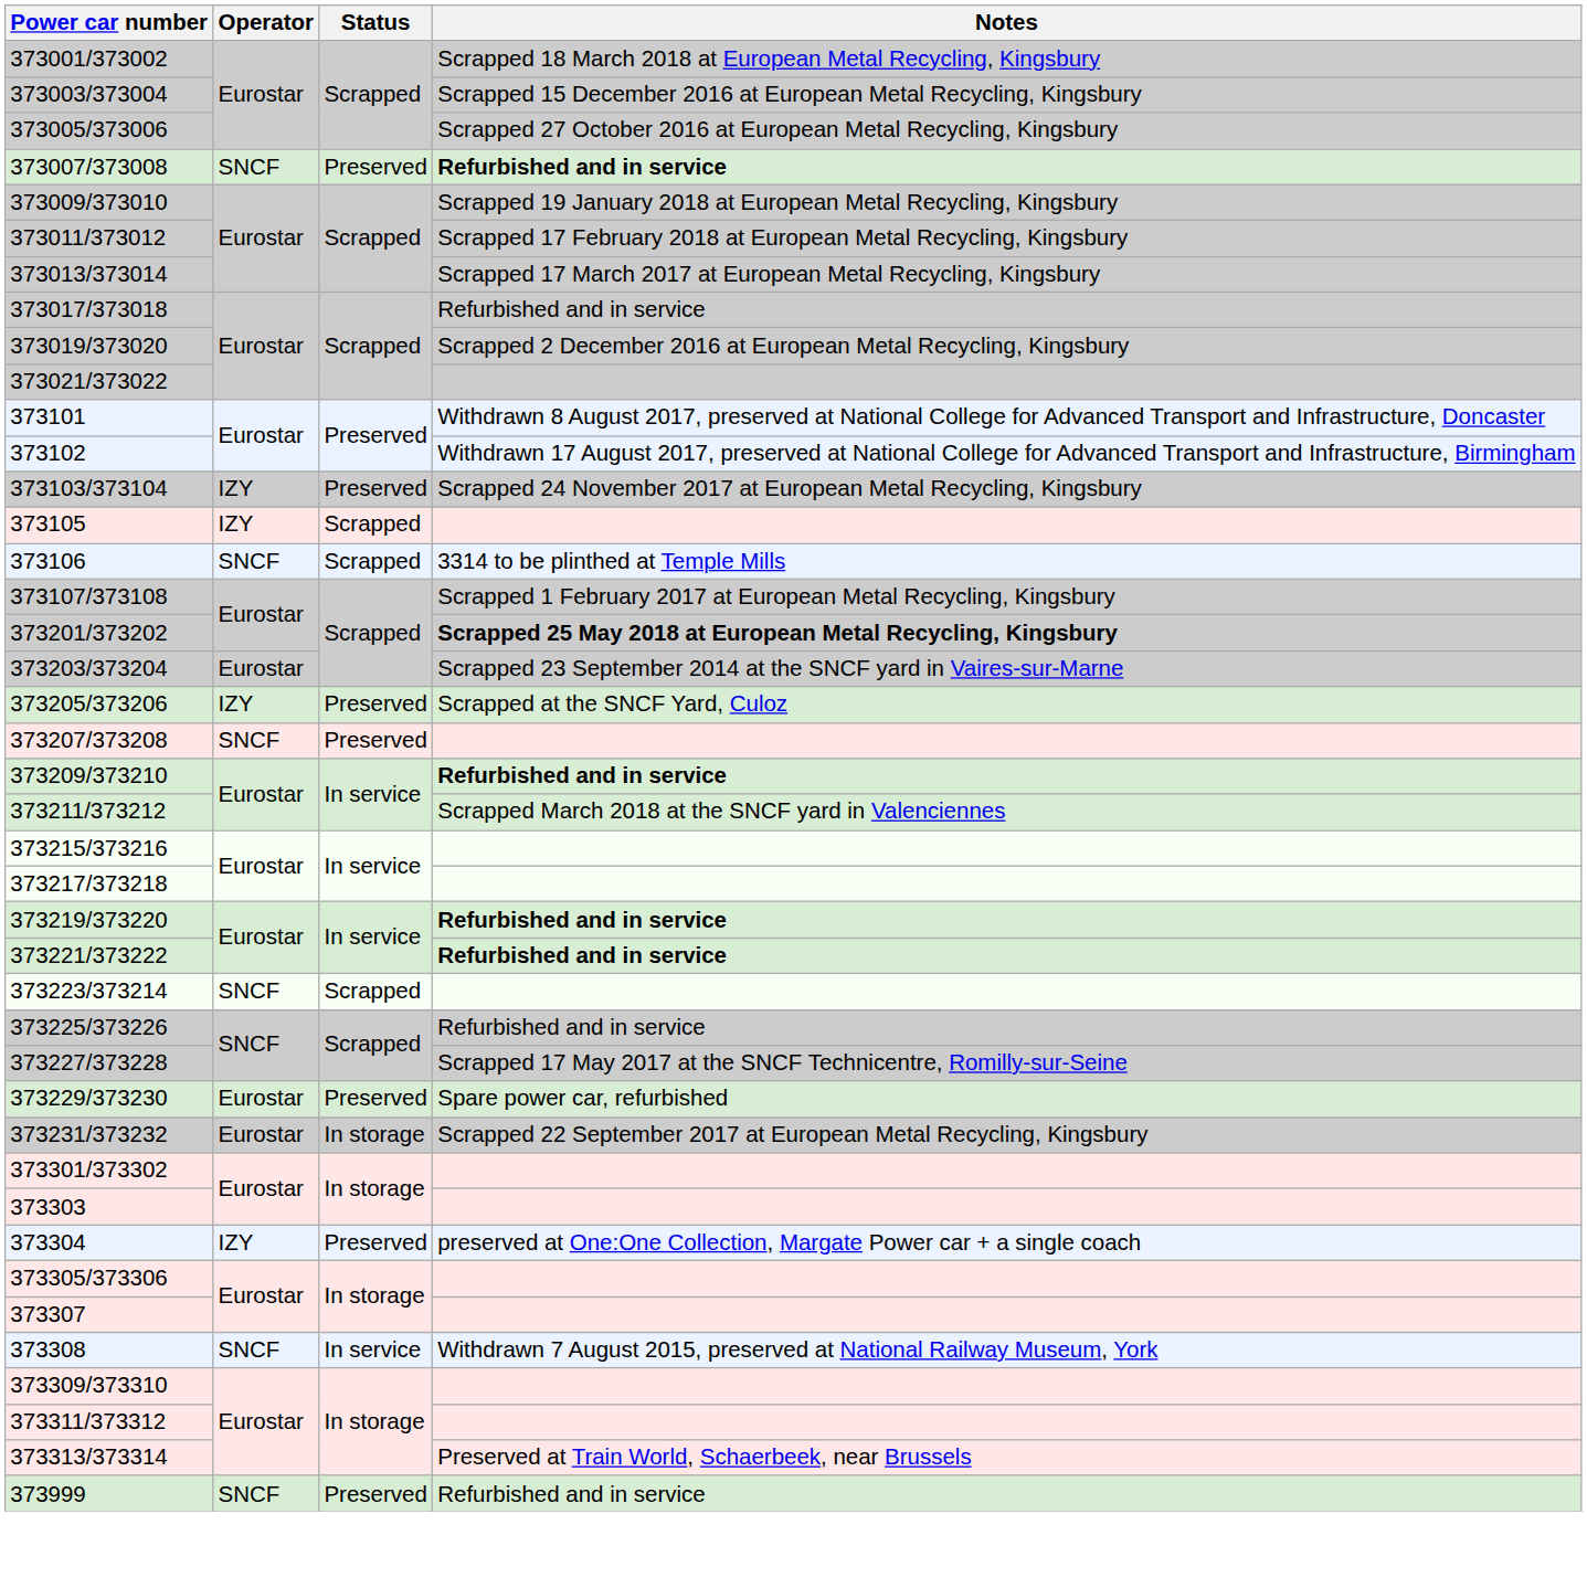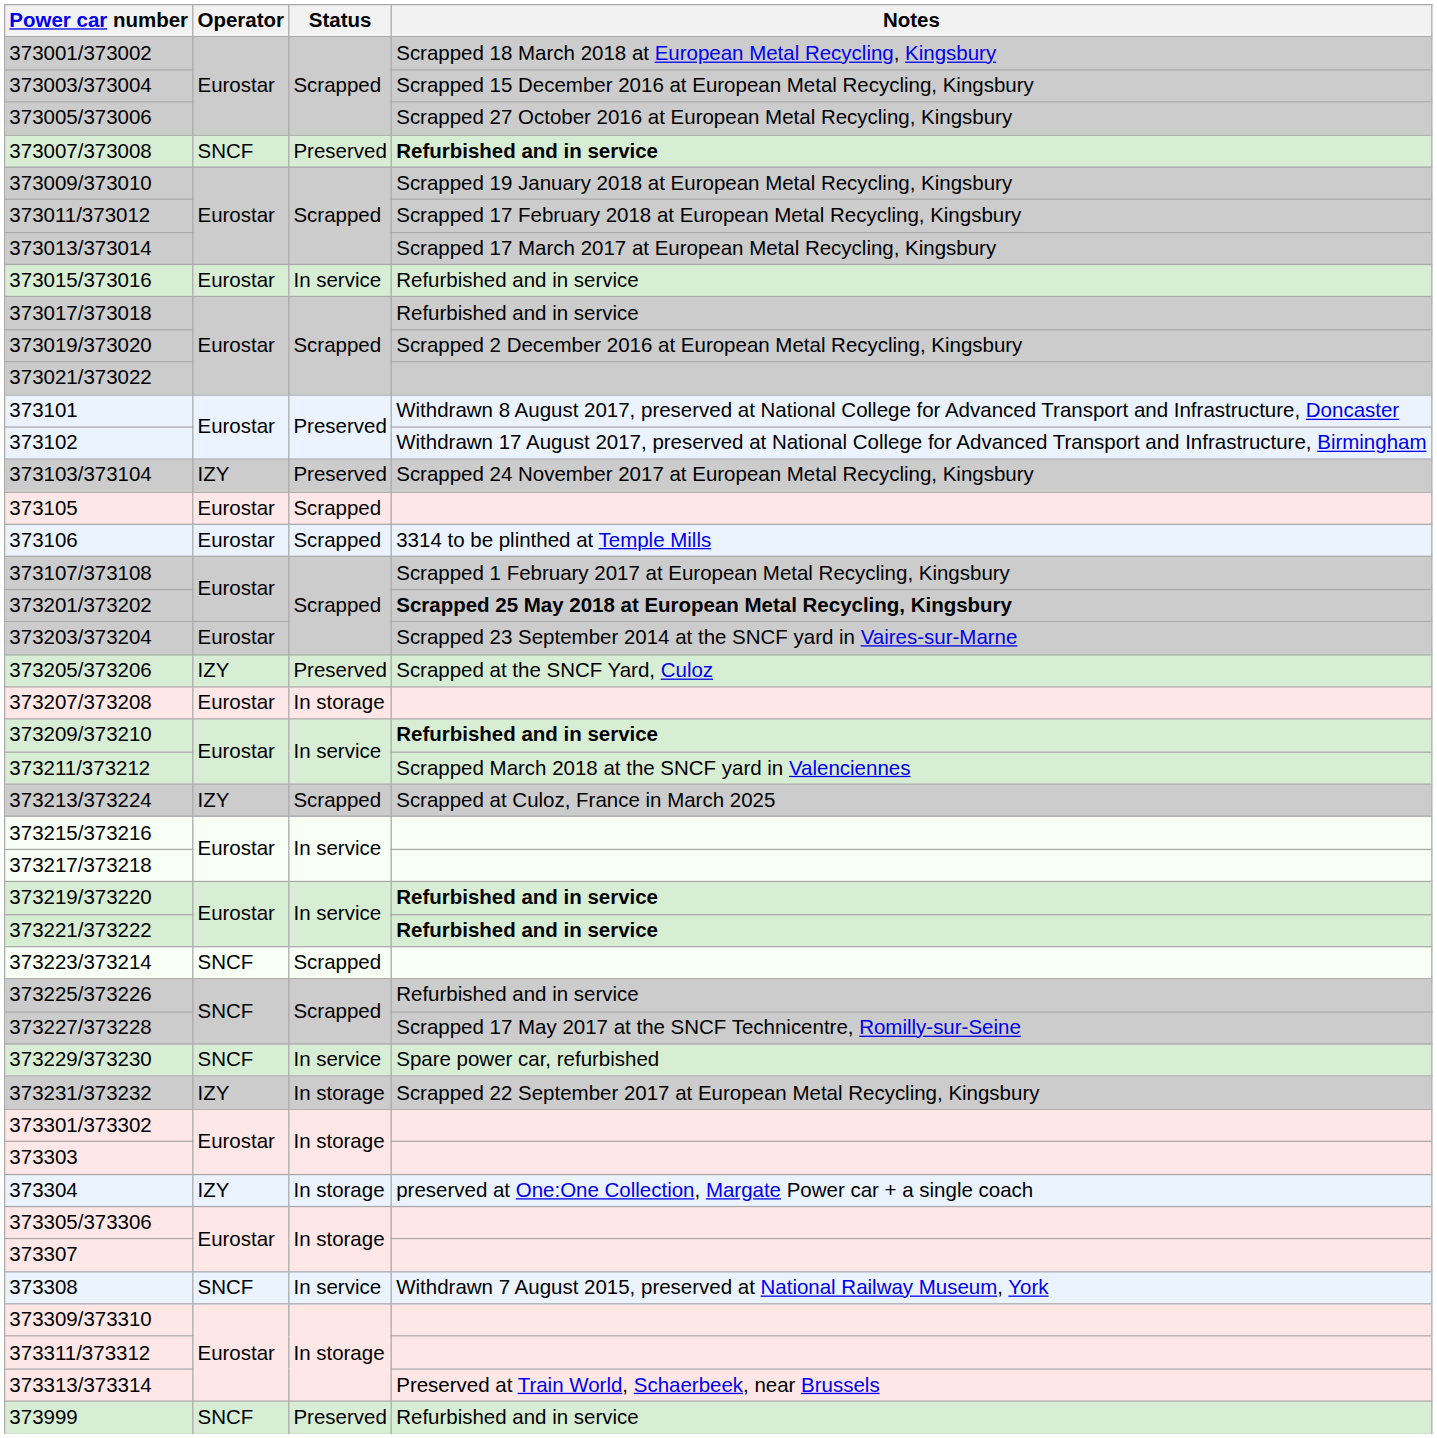 <table class="wikitable sortable">
 <tr>
 <th><a href='#'>Power car</a> number</th>
 <th>Operator</th>
 <th>Status</th>
 <th>Notes</th>
 </tr>
 <tr style="background-color:#cccccc">
 <td>373001/373002</td>
 <td rowspan="3">Eurostar</td>
 <td rowspan="3">Scrapped</td>
 <td>Scrapped 18 March 2018 at <a href='#'>European Metal Recycling</a>, <a href='#'>Kingsbury</a></td>
 </tr>
 <tr style="background-color:#cccccc">
 <td>373003/373004</td>
 <td>Scrapped 15 December 2016 at European Metal Recycling, Kingsbury</td>
 </tr>
 <tr style="background-color:#cccccc">
 <td>373005/373006</td>
 <td>Scrapped 27 October 2016 at European Metal Recycling, Kingsbury</td>
 </tr>
 <tr style="background-color:#d8eed4">
 <td>373007/373008</td>
 <td>SNCF</td>
 <td>Preserved</td>
 <td><strong>Refurbished and in service</strong></td>
 </tr>
 <tr style="background-color:#cccccc">
 <td>373009/373010</td>
 <td rowspan="3">Eurostar</td>
 <td rowspan="3">Scrapped</td>
 <td>Scrapped 19 January 2018 at European Metal Recycling, Kingsbury</td>
 </tr>
 <tr style="background-color:#cccccc">
 <td>373011/373012</td>
 <td>Scrapped 17 February 2018 at European Metal Recycling, Kingsbury</td>
 </tr>
 <tr style="background-color:#cccccc">
 <td>373013/373014</td>
 <td>Scrapped 17 March 2017 at European Metal Recycling, Kingsbury</td>
 </tr>
+<tr style="background-color:#d8eed4">
+<td>373015/373016</td>
+<td>Eurostar</td>
+<td>In service</td>
+<td>Refurbished and in service</td>
+</tr>
 <tr style="background-color:#cccccc">
 <td>373017/373018</td>
 <td rowspan="3">Eurostar</td>
 <td rowspan="3">Scrapped</td>
 <td>Refurbished and in service</td>
 </tr>
 <tr style="background-color:#cccccc">
 <td>373019/373020</td>
 <td>Scrapped 2 December 2016 at European Metal Recycling, Kingsbury</td>
 </tr>
 <tr style="background-color:#cccccc">
 <td>373021/373022</td>
 <td></td>
 </tr>
 <tr style="background-color:#eaf3ff">
 <td>373101</td>
 <td rowspan="2">Eurostar</td>
 <td rowspan="2">Preserved</td>
 <td>Withdrawn 8 August 2017, preserved at National College for Advanced Transport and Infrastructure, <a href='#'>Doncaster</a></td>
 </tr>
 <tr style="background-color:#eaf3ff">
 <td>373102</td>
 <td>Withdrawn 17 August 2017, preserved at National College for Advanced Transport and Infrastructure, <a href='#'>Birmingham</a></td>
 </tr>
 <tr style="background-color:#cccccc">
 <td>373103/373104</td>
 <td>IZY</td>
 <td>Preserved</td>
 <td>Scrapped 24 November 2017 at European Metal Recycling, Kingsbury</td>
 </tr>
 <tr style="background-color:#fee7e6">
 <td>373105</td>
-<td>IZY</td>
+<td>Eurostar</td>
 <td>Scrapped</td>
 <td></td>
 </tr>
 <tr style="background-color:#eaf3ff">
 <td>373106</td>
-<td>SNCF</td>
+<td>Eurostar</td>
 <td>Scrapped</td>
 <td>3314 to be plinthed at <a href='#'>Temple Mills</a></td>
 </tr>
 <tr style="background-color:#cccccc">
 <td>373107/373108</td>
 <td rowspan="2">Eurostar</td>
 <td rowspan="3">Scrapped</td>
 <td>Scrapped 1 February 2017 at European Metal Recycling, Kingsbury</td>
 </tr>
 <tr style="background-color:#cccccc">
 <td>373201/373202</td>
 <td><strong>Scrapped 25 May 2018 at European Metal Recycling, Kingsbury</strong></td>
 </tr>
 <tr style="background-color:#cccccc">
 <td>373203/373204</td>
 <td>Eurostar</td>
 <td>Scrapped 23 September 2014 at the SNCF yard in <a href='#'>Vaires-sur-Marne</a></td>
 </tr>
 <tr style="background-color:#d8eed4">
 <td>373205/373206</td>
 <td>IZY</td>
 <td>Preserved</td>
 <td>Scrapped at the SNCF Yard, <a href='#'>Culoz</a></td>
 </tr>
 <tr style="background-color:#fee7e6">
 <td>373207/373208</td>
-<td>SNCF</td>
-<td>Preserved</td>
+<td>Eurostar</td>
+<td>In storage</td>
 <td></td>
 </tr>
 <tr style="background-color:#d8eed4">
 <td>373209/373210</td>
 <td rowspan="2">Eurostar</td>
 <td rowspan="2">In service</td>
 <td><strong>Refurbished and in service</strong></td>
 </tr>
 <tr style= "background-color:#d8eed4">
 <td>373211/373212</td>
 <td>Scrapped March 2018 at the SNCF yard in <a href='#'>Valenciennes</a></td>
+</tr>
+<tr style="background-color:#cccccc">
+<td>373213/373224</td>
+<td>IZY</td>
+<td>Scrapped</td>
+<td>Scrapped at Culoz, France in March 2025</td>
 </tr>
 <tr style="background-color:#f8fff4">
 <td>373215/373216</td>
 <td rowspan="2">Eurostar</td>
 <td rowspan="2">In service</td>
 <td></td>
 </tr>
 <tr style="background-color:#f8fff4">
 <td>373217/373218</td>
 <td></td>
 </tr>
 <tr style="background-color:#d8eed4">
 <td>373219/373220</td>
 <td rowspan="2">Eurostar</td>
 <td rowspan="2">In service</td>
 <td><strong>Refurbished and in service</strong></td>
 </tr>
 <tr style="background-color:#d8eed4">
 <td>373221/373222</td>
 <td><strong>Refurbished and in service</strong></td>
 </tr>
 <tr style="background-color:#f8fff4">
 <td>373223/373214</td>
 <td>SNCF</td>
 <td>Scrapped</td>
 <td></td>
 </tr>
 <tr style="background-color:#cccccc">
 <td>373225/373226</td>
 <td rowspan="2">SNCF</td>
 <td rowspan="2">Scrapped</td>
 <td>Refurbished and in service</td>
 </tr>
 <tr style="background-color:#cccccc">
 <td>373227/373228</td>
 <td>Scrapped 17 May 2017 at the SNCF Technicentre, <a href='#'>Romilly-sur-Seine</a></td>
 </tr>
 <tr style="background-color:#d8eed4">
 <td>373229/373230</td>
-<td>Eurostar</td>
-<td>Preserved</td>
+<td>SNCF</td>
+<td>In service</td>
 <td>Spare power car, refurbished</td>
 </tr>
 <tr style="background-color:#cccccc">
 <td>373231/373232</td>
-<td>Eurostar</td>
+<td>IZY</td>
 <td>In storage</td>
 <td>Scrapped 22 September 2017 at European Metal Recycling, Kingsbury</td>
 </tr>
 <tr style="background-color:#fee7e6">
 <td>373301/373302</td>
 <td rowspan="2">Eurostar</td>
 <td rowspan="2">In storage</td>
 <td></td>
 </tr>
 <tr style="background-color:#fee7e6">
 <td>373303</td>
 <td></td>
 </tr>
 <tr style="background-color:#eaf3ff">
 <td>373304</td>
 <td>IZY</td>
-<td>Preserved</td>
+<td>In storage</td>
 <td>preserved at <a href='#'>One:One Collection</a>, <a href='#'>Margate</a> Power car + a single coach</td>
 </tr>
 <tr style="background-color:#fee7e6">
 <td>373305/373306</td>
 <td rowspan="2">Eurostar</td>
 <td rowspan="2">In storage</td>
 <td></td>
 </tr>
 <tr style="background-color:#fee7e6">
 <td>373307</td>
 <td></td>
 </tr>
 <tr style="background-color:#eaf3ff">
 <td>373308</td>
 <td>SNCF</td>
 <td>In service</td>
 <td>Withdrawn 7 August 2015, preserved at <a href='#'>National Railway Museum</a>, <a href='#'>York</a></td>
 </tr>
 <tr style="background-color:#fee7e6">
 <td>373309/373310</td>
 <td rowspan="3">Eurostar</td>
 <td rowspan="3">In storage</td>
 <td></td>
 </tr>
 <tr style="background-color:#fee7e6">
 <td>373311/373312</td>
 <td></td>
 </tr>
 <tr style="background-color:#fee7e6">
 <td>373313/373314</td>
 <td>Preserved at <a href='#'>Train World</a>, <a href='#'>Schaerbeek</a>, near <a href='#'>Brussels</a></td>
 </tr>
 <tr style="background-color:#d8eed4">
 <td>373999</td>
 <td>SNCF</td>
 <td>Preserved</td>
 <td>Refurbished and in service</td>
 </tr>
 </table>
